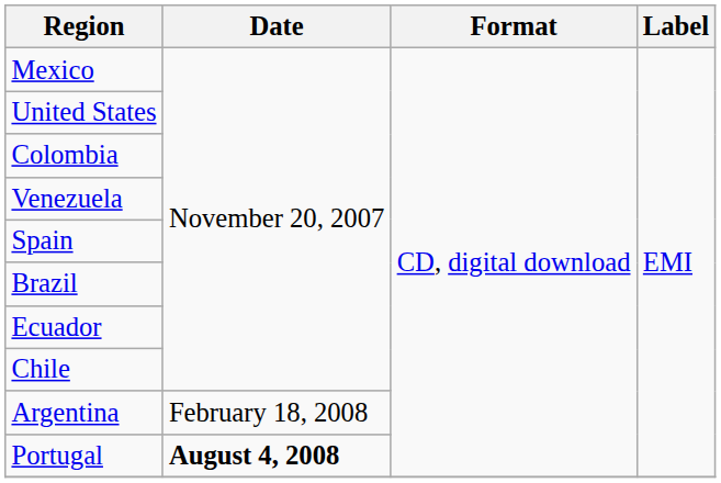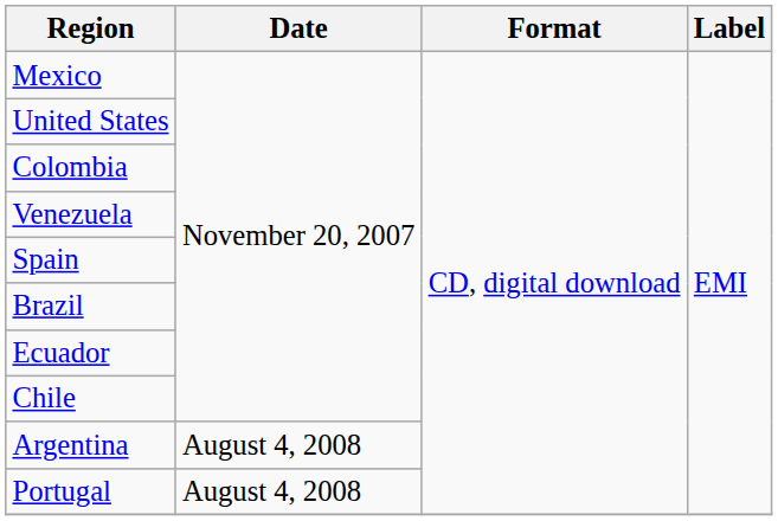 <table class="wikitable">
 <tr>
 <th>Region</th>
 <th>Date</th>
 <th>Format</th>
 <th>Label</th>
 </tr>
 <tr>
 <td><a href='#'>Mexico</a></td>
 <td rowspan="8">November 20, 2007</td>
 <td rowspan="10"><a href='#'>CD</a>, <a href='#'>digital download</a></td>
 <td rowspan="10"><a href='#'>EMI</a></td>
 </tr>
 <tr>
 <td><a href='#'>United States</a></td>
 </tr>
 <tr>
 <td><a href='#'>Colombia</a></td>
 </tr>
 <tr>
 <td><a href='#'>Venezuela</a></td>
 </tr>
 <tr>
 <td><a href='#'>Spain</a></td>
 </tr>
 <tr>
 <td><a href='#'>Brazil</a></td>
 </tr>
 <tr>
 <td><a href='#'>Ecuador</a></td>
 </tr>
 <tr>
 <td><a href='#'>Chile</a></td>
 </tr>
 <tr>
 <td><a href='#'>Argentina</a></td>
-<td rowspan="1">February 18, 2008</td>
+<td rowspan="1">August 4, 2008</td>
 </tr>
 <tr>
 <td><a href='#'>Portugal</a></td>
-<td rowspan="1"><strong>August 4, 2008</strong></td>
+<td rowspan="1">August 4, 2008</td>
 </tr>
 <tr>
 </tr>
 </table>
